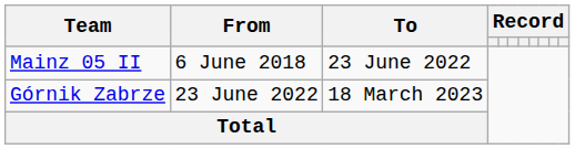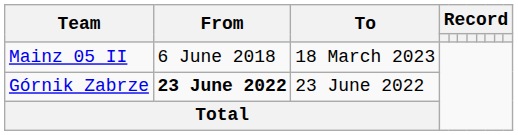 <table class="wikitable" style="text-align: center;">
 <tr>
 <th rowspan="2">Team</th>
 <th rowspan="2">From</th>
 <th rowspan="2">To</th>
 <th colspan="8">Record</th>
 </tr>
 <tr>
 <th></th>
 <th></th>
 <th></th>
 <th></th>
 <th></th>
 <th></th>
 <th></th>
 <th></th>
 </tr>
 <tr>
 <td align=left><a href='#'>Mainz 05 II</a></td>
 <td align=left>6 June 2018</td>
-<td align=left>23 June 2022<br></td>
+<td align=left>18 March 2023<br></td>
 </tr>
 <tr>
 <td align=left><a href='#'>Górnik Zabrze</a></td>
-<td align=left>23 June 2022</td>
-<td align=left>18 March 2023<br></td>
+<td align=left><strong>23 June 2022</strong></td>
+<td align=left>23 June 2022<br></td>
 </tr>
 <tr>
 <th colspan="3">Total<br></th>
 </tr>
 </table>
